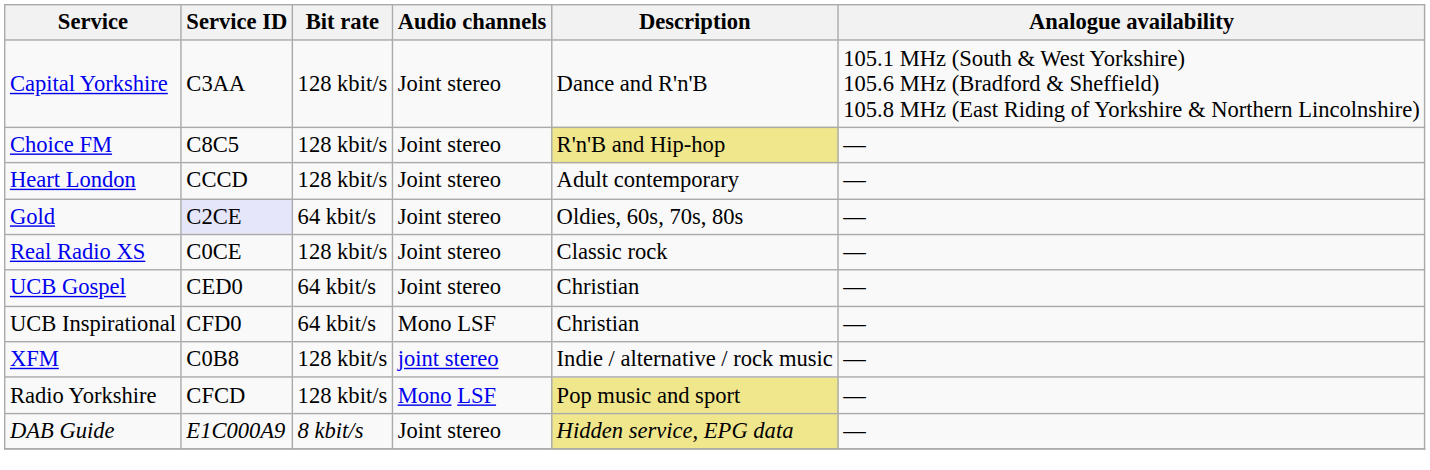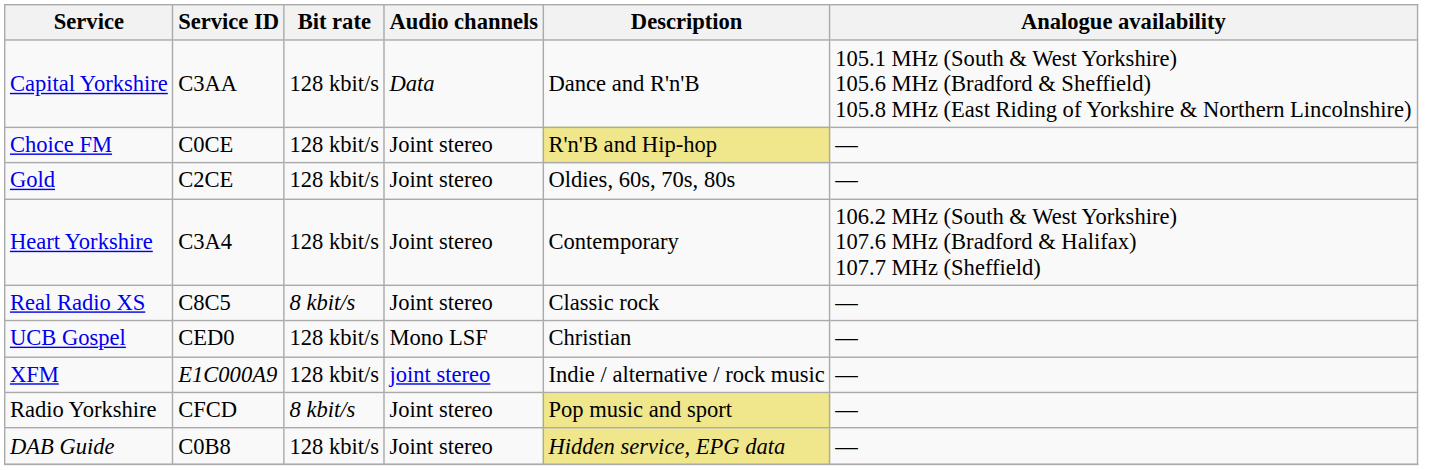 <table class="wikitable sortable">
 <tr>
 <th>Service</th>
 <th>Service ID</th>
 <th>Bit rate</th>
 <th>Audio channels</th>
 <th>Description</th>
 <th>Analogue availability</th>
 </tr>
 <tr>
 <td><a href='#'>Capital Yorkshire</a></td>
 <td>C3AA</td>
 <td>128 kbit/s</td>
-<td>Joint stereo</td>
+<td><em>Data</em></td>
 <td>Dance and R'n'B</td>
 <td>105.1 MHz (South & West Yorkshire)<br>105.6 MHz (Bradford & Sheffield)<br>105.8 MHz (East Riding of Yorkshire & Northern Lincolnshire)</td>
 </tr>
 <tr>
 <td><a href='#'>Choice FM</a></td>
-<td>C8C5</td>
+<td>C0CE</td>
 <td>128 kbit/s</td>
 <td>Joint stereo</td>
 <td style="background: khaki;">R'n'B and Hip-hop</td>
 <td>—</td>
 </tr>
 <tr>
-<td><a href='#'>Heart London</a></td>
-<td>CCCD</td>
+<td><a href='#'>Gold</a></td>
+<td>C2CE</td>
 <td>128 kbit/s</td>
-<td>Joint stereo</td>
-<td>Adult contemporary</td>
-<td>—</td>
-</tr>
-<tr>
-<td><a href='#'>Gold</a></td>
-<td style="background: lavender;">C2CE</td>
-<td>64 kbit/s</td>
 <td>Joint stereo</td>
 <td>Oldies, 60s, 70s, 80s</td>
 <td>—</td>
 </tr>
 <tr>
+<td><a href='#'>Heart Yorkshire</a></td>
+<td>C3A4</td>
+<td>128 kbit/s</td>
+<td>Joint stereo</td>
+<td>Contemporary</td>
+<td>106.2 MHz (South & West Yorkshire)<br>107.6 MHz (Bradford & Halifax)<br>107.7 MHz (Sheffield)</td>
+</tr>
+<tr>
 <td><a href='#'>Real Radio XS</a></td>
-<td>C0CE</td>
-<td>128 kbit/s</td>
+<td>C8C5</td>
+<td><em>8 kbit/s</em></td>
 <td>Joint stereo</td>
 <td>Classic rock</td>
 <td>—</td>
 </tr>
 <tr>
 <td><a href='#'>UCB Gospel</a></td>
 <td>CED0</td>
-<td>64 kbit/s</td>
-<td>Joint stereo</td>
-<td>Christian</td>
-<td>—</td>
-</tr>
-<tr>
-<td>UCB Inspirational</td>
-<td>CFD0</td>
-<td>64 kbit/s</td>
+<td>128 kbit/s</td>
 <td>Mono LSF</td>
 <td>Christian</td>
 <td>—</td>
 </tr>
 <tr>
 <td><a href='#'>XFM</a></td>
-<td>C0B8</td>
+<td><em>E1C000A9</em></td>
 <td>128 kbit/s</td>
 <td><a href='#'>joint stereo</a></td>
 <td>Indie / alternative / rock music</td>
 <td>—</td>
 </tr>
 <tr>
 <td>Radio Yorkshire</td>
 <td>CFCD</td>
-<td>128 kbit/s</td>
-<td><a href='#'>Mono</a> <a href='#'>LSF</a></td>
+<td><em>8 kbit/s</em></td>
+<td>Joint stereo</td>
 <td style="background: khaki;">Pop music and sport</td>
 <td>—</td>
 </tr>
 <tr>
 <td><em>DAB Guide</em></td>
-<td><em>E1C000A9</em></td>
-<td><em>8 kbit/s</em></td>
+<td>C0B8</td>
+<td>128 kbit/s</td>
 <td>Joint stereo</td>
 <td style="background: khaki;"><em>Hidden service, EPG data</em></td>
 <td>—</td>
 </tr>
 <tr>
 </tr>
 </table>
